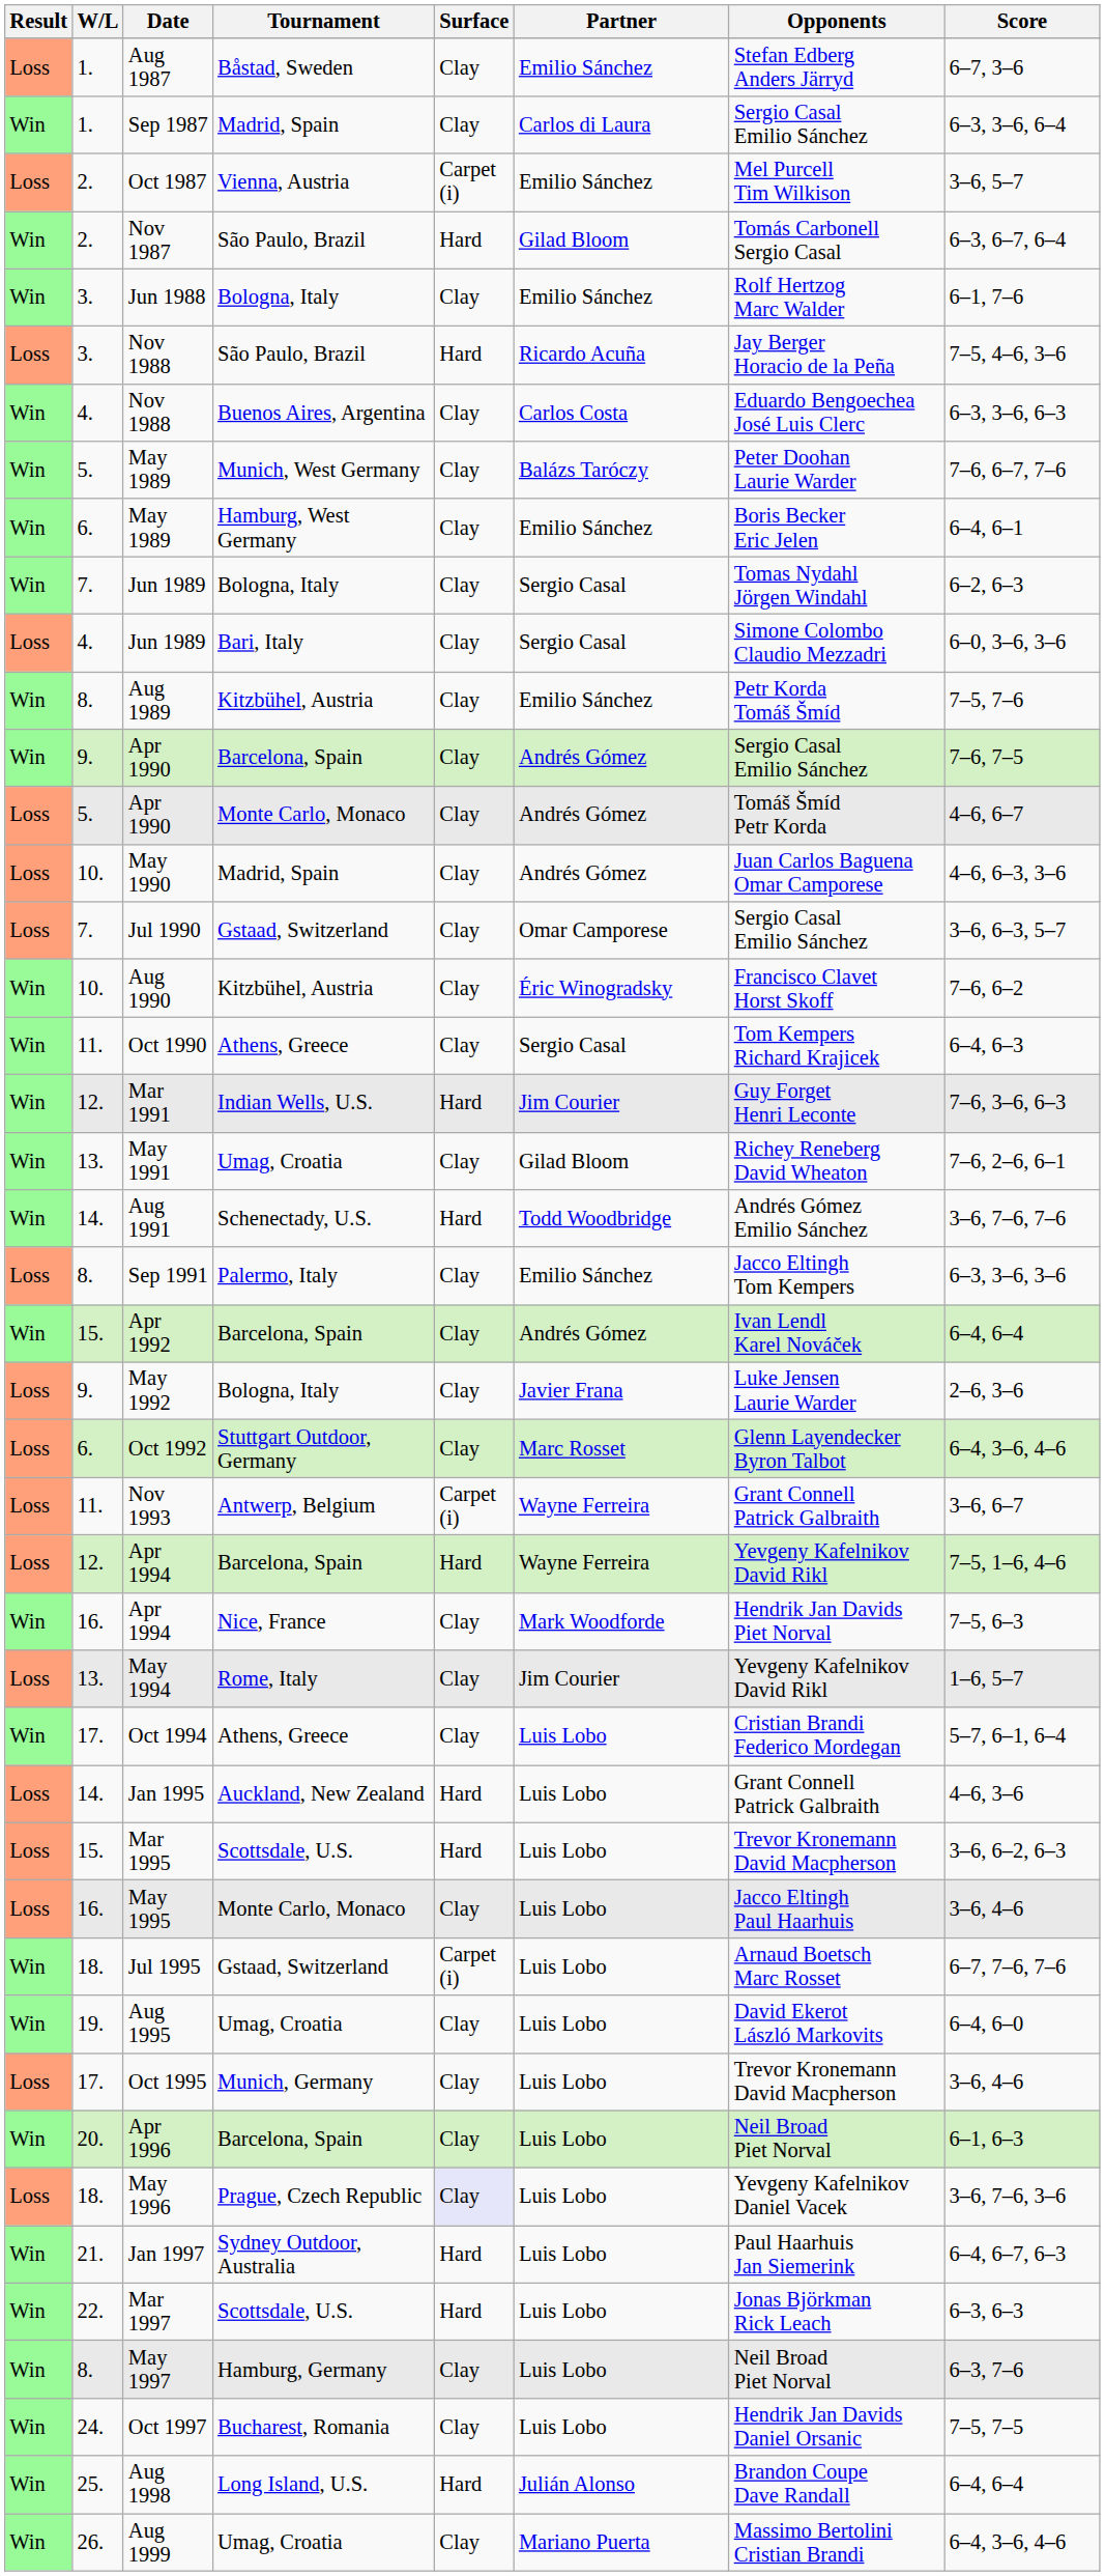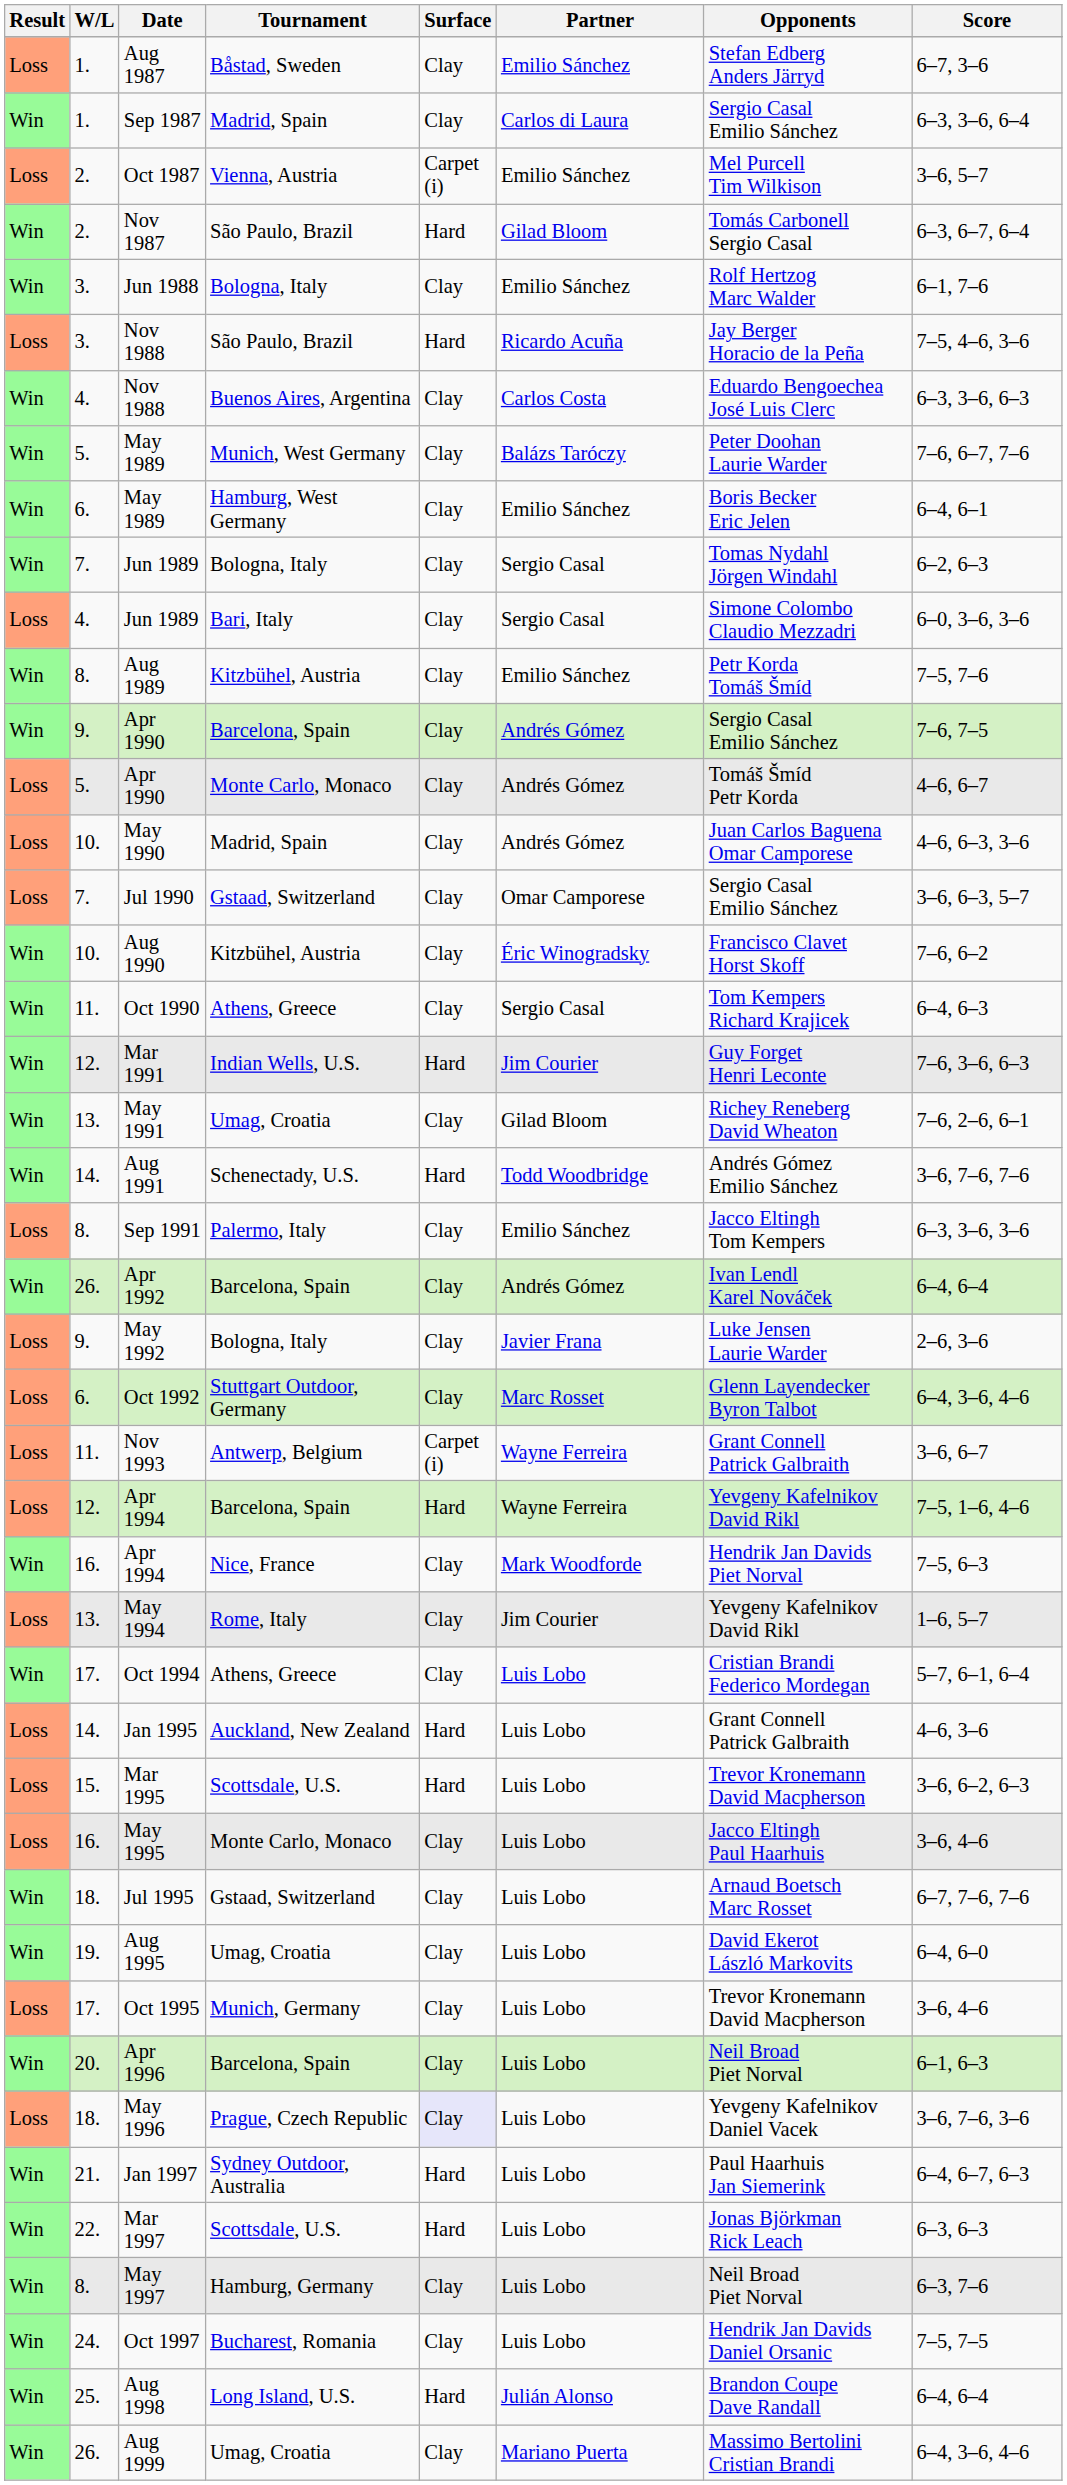 <table class="sortable wikitable">
 <tr>
 <th style="width:40px">Result</th>
 <th style="width:30px" class="unsortable">W/L</th>
 <th style="width:60px">Date</th>
 <th style="width:160px">Tournament</th>
 <th style="width:50px">Surface</th>
 <th style="width:155px">Partner</th>
 <th style="width:155px">Opponents</th>
 <th style="width:110px" class="unsortable">Score</th>
 </tr>
 <tr>
 </tr>
 <tr>
 <td style="background:#ffa07a;">Loss</td>
 <td>1.</td>
 <td>Aug 1987</td>
 <td><a href='#'>Båstad</a>, Sweden</td>
 <td>Clay</td>
 <td> <a href='#'>Emilio Sánchez</a></td>
 <td> <a href='#'>Stefan Edberg</a> <br>  <a href='#'>Anders Järryd</a></td>
 <td>6–7, 3–6</td>
 </tr>
 <tr>
 <td style="background:#98fb98;">Win</td>
 <td>1.</td>
 <td>Sep 1987</td>
 <td><a href='#'>Madrid</a>, Spain</td>
 <td>Clay</td>
 <td> <a href='#'>Carlos di Laura</a></td>
 <td> <a href='#'>Sergio Casal</a> <br>  Emilio Sánchez</td>
 <td>6–3, 3–6, 6–4</td>
 </tr>
 <tr>
 <td style="background:#ffa07a;">Loss</td>
 <td>2.</td>
 <td>Oct 1987</td>
 <td><a href='#'>Vienna</a>, Austria</td>
 <td>Carpet (i)</td>
 <td> Emilio Sánchez</td>
 <td> <a href='#'>Mel Purcell</a> <br>  <a href='#'>Tim Wilkison</a></td>
 <td>3–6, 5–7</td>
 </tr>
 <tr>
 <td style="background:#98fb98;">Win</td>
 <td>2.</td>
 <td>Nov 1987</td>
 <td>São Paulo, Brazil</td>
 <td>Hard</td>
 <td> <a href='#'>Gilad Bloom</a></td>
 <td> <a href='#'>Tomás Carbonell</a> <br>  Sergio Casal</td>
 <td>6–3, 6–7, 6–4</td>
 </tr>
 <tr>
 <td style="background:#98fb98;">Win</td>
 <td>3.</td>
 <td>Jun 1988</td>
 <td><a href='#'>Bologna</a>, Italy</td>
 <td>Clay</td>
 <td> Emilio Sánchez</td>
 <td> <a href='#'>Rolf Hertzog</a> <br>  <a href='#'>Marc Walder</a></td>
 <td>6–1, 7–6</td>
 </tr>
 <tr>
 <td style="background:#ffa07a;">Loss</td>
 <td>3.</td>
 <td>Nov 1988</td>
 <td>São Paulo, Brazil</td>
 <td>Hard</td>
 <td> <a href='#'>Ricardo Acuña</a></td>
 <td> <a href='#'>Jay Berger</a> <br>  <a href='#'>Horacio de la Peña</a></td>
 <td>7–5, 4–6, 3–6</td>
 </tr>
 <tr>
 <td style="background:#98fb98;">Win</td>
 <td>4.</td>
 <td>Nov 1988</td>
 <td><a href='#'>Buenos Aires</a>, Argentina</td>
 <td>Clay</td>
 <td> <a href='#'>Carlos Costa</a></td>
 <td> <a href='#'>Eduardo Bengoechea</a> <br>  <a href='#'>José Luis Clerc</a></td>
 <td>6–3, 3–6, 6–3</td>
 </tr>
 <tr>
 <td style="background:#98fb98;">Win</td>
 <td>5.</td>
 <td>May 1989</td>
 <td><a href='#'>Munich</a>, West Germany</td>
 <td>Clay</td>
 <td> <a href='#'>Balázs Taróczy</a></td>
 <td> <a href='#'>Peter Doohan</a> <br>  <a href='#'>Laurie Warder</a></td>
 <td>7–6, 6–7, 7–6</td>
 </tr>
 <tr>
 <td style="background:#98fb98;">Win</td>
 <td>6.</td>
 <td>May 1989</td>
 <td><a href='#'>Hamburg</a>, West Germany</td>
 <td>Clay</td>
 <td> Emilio Sánchez</td>
 <td> <a href='#'>Boris Becker</a> <br>  <a href='#'>Eric Jelen</a></td>
 <td>6–4, 6–1</td>
 </tr>
 <tr>
 <td style="background:#98fb98;">Win</td>
 <td>7.</td>
 <td>Jun 1989</td>
 <td>Bologna, Italy</td>
 <td>Clay</td>
 <td> Sergio Casal</td>
 <td> <a href='#'>Tomas Nydahl</a> <br>  <a href='#'>Jörgen Windahl</a></td>
 <td>6–2, 6–3</td>
 </tr>
 <tr>
 <td style="background:#ffa07a;">Loss</td>
 <td>4.</td>
 <td>Jun 1989</td>
 <td><a href='#'>Bari</a>, Italy</td>
 <td>Clay</td>
 <td> Sergio Casal</td>
 <td> <a href='#'>Simone Colombo</a> <br>  <a href='#'>Claudio Mezzadri</a></td>
 <td>6–0, 3–6, 3–6</td>
 </tr>
 <tr>
 <td style="background:#98fb98;">Win</td>
 <td>8.</td>
 <td>Aug 1989</td>
 <td><a href='#'>Kitzbühel</a>, Austria</td>
 <td>Clay</td>
 <td> Emilio Sánchez</td>
 <td> <a href='#'>Petr Korda</a> <br>  <a href='#'>Tomáš Šmíd</a></td>
 <td>7–5, 7–6</td>
 </tr>
 <tr bgcolor="#d4f1c5">
 <td style="background:#98fb98;">Win</td>
 <td>9.</td>
 <td>Apr 1990</td>
 <td><a href='#'>Barcelona</a>, Spain</td>
 <td>Clay</td>
 <td> <a href='#'>Andrés Gómez</a></td>
 <td> Sergio Casal <br>  Emilio Sánchez</td>
 <td>7–6, 7–5</td>
 </tr>
 <tr bgcolor="#e9e9e9">
 <td style="background:#ffa07a;">Loss</td>
 <td>5.</td>
 <td>Apr 1990</td>
 <td><a href='#'>Monte Carlo</a>, Monaco</td>
 <td>Clay</td>
 <td> Andrés Gómez</td>
 <td> Tomáš Šmíd <br>  Petr Korda</td>
 <td>4–6, 6–7</td>
 </tr>
 <tr>
 <td style="background:#ffa07a;">Loss</td>
 <td>10.</td>
 <td>May 1990</td>
 <td>Madrid, Spain</td>
 <td>Clay</td>
 <td> Andrés Gómez</td>
 <td> <a href='#'>Juan Carlos Baguena</a> <br>  <a href='#'>Omar Camporese</a></td>
 <td>4–6, 6–3, 3–6</td>
 </tr>
 <tr>
 <td style="background:#ffa07a;">Loss</td>
 <td>7.</td>
 <td>Jul 1990</td>
 <td><a href='#'>Gstaad</a>, Switzerland</td>
 <td>Clay</td>
 <td> Omar Camporese</td>
 <td> Sergio Casal <br>  Emilio Sánchez</td>
 <td>3–6, 6–3, 5–7</td>
 </tr>
 <tr>
 <td style="background:#98fb98;">Win</td>
 <td>10.</td>
 <td>Aug 1990</td>
 <td>Kitzbühel, Austria</td>
 <td>Clay</td>
 <td> <a href='#'>Éric Winogradsky</a></td>
 <td> <a href='#'>Francisco Clavet</a> <br>  <a href='#'>Horst Skoff</a></td>
 <td>7–6, 6–2</td>
 </tr>
 <tr>
 <td style="background:#98fb98;">Win</td>
 <td>11.</td>
 <td>Oct 1990</td>
 <td><a href='#'>Athens</a>, Greece</td>
 <td>Clay</td>
 <td> Sergio Casal</td>
 <td> <a href='#'>Tom Kempers</a> <br>  <a href='#'>Richard Krajicek</a></td>
 <td>6–4, 6–3</td>
 </tr>
 <tr bgcolor="#e9e9e9">
 <td style="background:#98fb98;">Win</td>
 <td>12.</td>
 <td>Mar 1991</td>
 <td><a href='#'>Indian Wells</a>, U.S.</td>
 <td>Hard</td>
 <td> <a href='#'>Jim Courier</a></td>
 <td> <a href='#'>Guy Forget</a> <br>  <a href='#'>Henri Leconte</a></td>
 <td>7–6, 3–6, 6–3</td>
 </tr>
 <tr>
 <td style="background:#98fb98;">Win</td>
 <td>13.</td>
 <td>May 1991</td>
 <td><a href='#'>Umag</a>, Croatia</td>
 <td>Clay</td>
 <td> Gilad Bloom</td>
 <td> <a href='#'>Richey Reneberg</a> <br>  <a href='#'>David Wheaton</a></td>
 <td>7–6, 2–6, 6–1</td>
 </tr>
 <tr>
 <td style="background:#98fb98;">Win</td>
 <td>14.</td>
 <td>Aug 1991</td>
 <td>Schenectady, U.S.</td>
 <td>Hard</td>
 <td> <a href='#'>Todd Woodbridge</a></td>
 <td> Andrés Gómez <br>  Emilio Sánchez</td>
 <td>3–6, 7–6, 7–6</td>
 </tr>
 <tr>
 <td style="background:#ffa07a;">Loss</td>
 <td>8.</td>
 <td>Sep 1991</td>
 <td><a href='#'>Palermo</a>, Italy</td>
 <td>Clay</td>
 <td> Emilio Sánchez</td>
 <td> <a href='#'>Jacco Eltingh</a> <br>  Tom Kempers</td>
 <td>6–3, 3–6, 3–6</td>
 </tr>
 <tr bgcolor="#d4f1c5">
 <td style="background:#98fb98;">Win</td>
-<td>15.</td>
+<td>26.</td>
 <td>Apr 1992</td>
 <td>Barcelona, Spain</td>
 <td>Clay</td>
 <td> Andrés Gómez</td>
 <td> <a href='#'>Ivan Lendl</a> <br>  <a href='#'>Karel Nováček</a></td>
 <td>6–4, 6–4</td>
 </tr>
 <tr>
 <td style="background:#ffa07a;">Loss</td>
 <td>9.</td>
 <td>May 1992</td>
 <td>Bologna, Italy</td>
 <td>Clay</td>
 <td> <a href='#'>Javier Frana</a></td>
 <td> <a href='#'>Luke Jensen</a> <br>  <a href='#'>Laurie Warder</a></td>
 <td>2–6, 3–6</td>
 </tr>
 <tr bgcolor="#d4f1c5">
 <td style="background:#ffa07a;">Loss</td>
 <td>6.</td>
 <td>Oct 1992</td>
 <td><a href='#'>Stuttgart Outdoor</a>, Germany</td>
 <td>Clay</td>
 <td> <a href='#'>Marc Rosset</a></td>
 <td> <a href='#'>Glenn Layendecker</a> <br>  <a href='#'>Byron Talbot</a></td>
 <td>6–4, 3–6, 4–6</td>
 </tr>
 <tr>
 <td style="background:#ffa07a;">Loss</td>
 <td>11.</td>
 <td>Nov 1993</td>
 <td><a href='#'>Antwerp</a>, Belgium</td>
 <td>Carpet (i)</td>
 <td> <a href='#'>Wayne Ferreira</a></td>
 <td> <a href='#'>Grant Connell</a> <br>  <a href='#'>Patrick Galbraith</a></td>
 <td>3–6, 6–7</td>
 </tr>
 <tr bgcolor="#d4f1c5">
 <td style="background:#ffa07a;">Loss</td>
 <td>12.</td>
 <td>Apr 1994</td>
 <td>Barcelona, Spain</td>
 <td>Hard</td>
 <td> Wayne Ferreira</td>
 <td> <a href='#'>Yevgeny Kafelnikov</a> <br>  <a href='#'>David Rikl</a></td>
 <td>7–5, 1–6, 4–6</td>
 </tr>
 <tr>
 <td style="background:#98fb98;">Win</td>
 <td>16.</td>
 <td>Apr 1994</td>
 <td><a href='#'>Nice</a>, France</td>
 <td>Clay</td>
 <td> <a href='#'>Mark Woodforde</a></td>
 <td> <a href='#'>Hendrik Jan Davids</a> <br>  <a href='#'>Piet Norval</a></td>
 <td>7–5, 6–3</td>
 </tr>
 <tr bgcolor="#e9e9e9">
 <td style="background:#ffa07a;">Loss</td>
 <td>13.</td>
 <td>May 1994</td>
 <td><a href='#'>Rome</a>, Italy</td>
 <td>Clay</td>
 <td> Jim Courier</td>
 <td> Yevgeny Kafelnikov <br>  David Rikl</td>
 <td>1–6, 5–7</td>
 </tr>
 <tr>
 <td style="background:#98fb98;">Win</td>
 <td>17.</td>
 <td>Oct 1994</td>
 <td>Athens, Greece</td>
 <td>Clay</td>
 <td> <a href='#'>Luis Lobo</a></td>
 <td> <a href='#'>Cristian Brandi</a> <br>  <a href='#'>Federico Mordegan</a></td>
 <td>5–7, 6–1, 6–4</td>
 </tr>
 <tr>
 <td style="background:#ffa07a;">Loss</td>
 <td>14.</td>
 <td>Jan 1995</td>
 <td><a href='#'>Auckland</a>, New Zealand</td>
 <td>Hard</td>
 <td> Luis Lobo</td>
 <td> Grant Connell <br>  Patrick Galbraith</td>
 <td>4–6, 3–6</td>
 </tr>
 <tr>
 <td style="background:#ffa07a;">Loss</td>
 <td>15.</td>
 <td>Mar 1995</td>
 <td><a href='#'>Scottsdale</a>, U.S.</td>
 <td>Hard</td>
 <td> Luis Lobo</td>
 <td> <a href='#'>Trevor Kronemann</a> <br>  <a href='#'>David Macpherson</a></td>
 <td>3–6, 6–2, 6–3</td>
 </tr>
 <tr bgcolor="#e9e9e9">
 <td style="background:#ffa07a;">Loss</td>
 <td>16.</td>
 <td>May 1995</td>
 <td>Monte Carlo, Monaco</td>
 <td>Clay</td>
 <td> Luis Lobo</td>
 <td> <a href='#'>Jacco Eltingh</a> <br>  <a href='#'>Paul Haarhuis</a></td>
 <td>3–6, 4–6</td>
 </tr>
 <tr>
 <td style="background:#98fb98;">Win</td>
 <td>18.</td>
 <td>Jul 1995</td>
 <td>Gstaad, Switzerland</td>
-<td>Carpet (i)</td>
+<td>Clay</td>
 <td> Luis Lobo</td>
 <td> <a href='#'>Arnaud Boetsch</a> <br>  <a href='#'>Marc Rosset</a></td>
 <td>6–7, 7–6, 7–6</td>
 </tr>
 <tr>
 <td style="background:#98fb98;">Win</td>
 <td>19.</td>
 <td>Aug 1995</td>
 <td>Umag, Croatia</td>
 <td>Clay</td>
 <td> Luis Lobo</td>
 <td> <a href='#'>David Ekerot</a> <br>  <a href='#'>László Markovits</a></td>
 <td>6–4, 6–0</td>
 </tr>
 <tr>
 <td style="background:#ffa07a;">Loss</td>
 <td>17.</td>
 <td>Oct 1995</td>
 <td><a href='#'>Munich</a>, Germany</td>
 <td>Clay</td>
 <td> Luis Lobo</td>
 <td> Trevor Kronemann <br>  David Macpherson</td>
 <td>3–6, 4–6</td>
 </tr>
 <tr bgcolor="#d4f1c5">
 <td style="background:#98fb98;">Win</td>
 <td>20.</td>
 <td>Apr 1996</td>
 <td>Barcelona, Spain</td>
 <td>Clay</td>
 <td> Luis Lobo</td>
 <td> <a href='#'>Neil Broad</a> <br>  Piet Norval</td>
 <td>6–1, 6–3</td>
 </tr>
 <tr>
 <td style="background:#ffa07a;">Loss</td>
 <td>18.</td>
 <td>May 1996</td>
 <td><a href='#'>Prague</a>, Czech Republic</td>
 <td style="background: lavender;">Clay</td>
 <td> Luis Lobo</td>
 <td> Yevgeny Kafelnikov <br>  Daniel Vacek</td>
 <td>3–6, 7–6, 3–6</td>
 </tr>
 <tr>
 <td style="background:#98fb98;">Win</td>
 <td>21.</td>
 <td>Jan 1997</td>
 <td><a href='#'>Sydney Outdoor</a>, Australia</td>
 <td>Hard</td>
 <td> Luis Lobo</td>
 <td> Paul Haarhuis <br>  <a href='#'>Jan Siemerink</a></td>
 <td>6–4, 6–7, 6–3</td>
 </tr>
 <tr>
 <td style="background:#98fb98;">Win</td>
 <td>22.</td>
 <td>Mar 1997</td>
 <td><a href='#'>Scottsdale</a>, U.S.</td>
 <td>Hard</td>
 <td> Luis Lobo</td>
 <td> <a href='#'>Jonas Björkman</a> <br>  <a href='#'>Rick Leach</a></td>
 <td>6–3, 6–3</td>
 </tr>
 <tr bgcolor="#e9e9e9">
 <td style="background:#98fb98;">Win</td>
 <td>8.</td>
 <td>May 1997</td>
 <td>Hamburg, Germany</td>
 <td>Clay</td>
 <td> Luis Lobo</td>
 <td> Neil Broad <br>  Piet Norval</td>
 <td>6–3, 7–6</td>
 </tr>
 <tr>
 <td style="background:#98fb98;">Win</td>
 <td>24.</td>
 <td>Oct 1997</td>
 <td><a href='#'>Bucharest</a>, Romania</td>
 <td>Clay</td>
 <td> Luis Lobo</td>
 <td> <a href='#'>Hendrik Jan Davids</a> <br>  <a href='#'>Daniel Orsanic</a></td>
 <td>7–5, 7–5</td>
 </tr>
 <tr>
 <td style="background:#98fb98;">Win</td>
 <td>25.</td>
 <td>Aug 1998</td>
 <td><a href='#'>Long Island</a>, U.S.</td>
 <td>Hard</td>
 <td> <a href='#'>Julián Alonso</a></td>
 <td> <a href='#'>Brandon Coupe</a> <br>  <a href='#'>Dave Randall</a></td>
 <td>6–4, 6–4</td>
 </tr>
 <tr>
 <td style="background:#98fb98;">Win</td>
 <td>26.</td>
 <td>Aug 1999</td>
 <td>Umag, Croatia</td>
 <td>Clay</td>
 <td> <a href='#'>Mariano Puerta</a></td>
 <td> <a href='#'>Massimo Bertolini</a> <br>  <a href='#'>Cristian Brandi</a></td>
 <td>6–4, 3–6, 4–6</td>
 </tr>
 </table>
